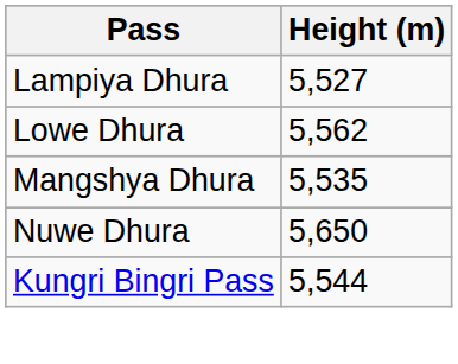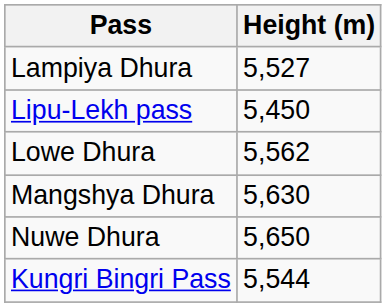 <table class="wikitable sortable">
 <tr>
 <th>Pass</th>
 <th>Height (m)</th>
 </tr>
 <tr>
 <td>Lampiya Dhura</td>
 <td>5,527</td>
 </tr>
 <tr>
+<td><a href='#'>Lipu-Lekh pass</a></td>
+<td>5,450</td>
+</tr>
+<tr>
 <td>Lowe Dhura</td>
 <td>5,562</td>
 </tr>
 <tr>
 <td>Mangshya Dhura</td>
-<td>5,535</td>
+<td>5,630</td>
 </tr>
 <tr>
 <td>Nuwe Dhura</td>
 <td>5,650</td>
 </tr>
 <tr>
 <td><a href='#'>Kungri Bingri Pass</a></td>
 <td>5,544</td>
 </tr>
 </table>
